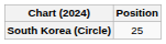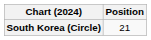 <table class="wikitable plainrowheaders" style="text-align:center">
 <tr>
 <th scope="col">Chart (2024)</th>
 <th scope="col">Position</th>
 </tr>
 <tr>
 <th scope="row">South Korea (Circle)</th>
-<td>25</td>
+<td>21</td>
 </tr>
 </table>
